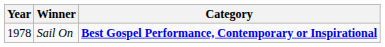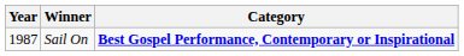 <table class="wikitable">
 <tr>
 <th>Year</th>
 <th>Winner</th>
 <th>Category</th>
 </tr>
 <tr>
-<td>1978</td>
+<td>1987</td>
 <td><em>Sail On</em></td>
 <td><strong><a href='#'>Best Gospel Performance, Contemporary or Inspirational</a></strong></td>
 </tr>
 </table>
